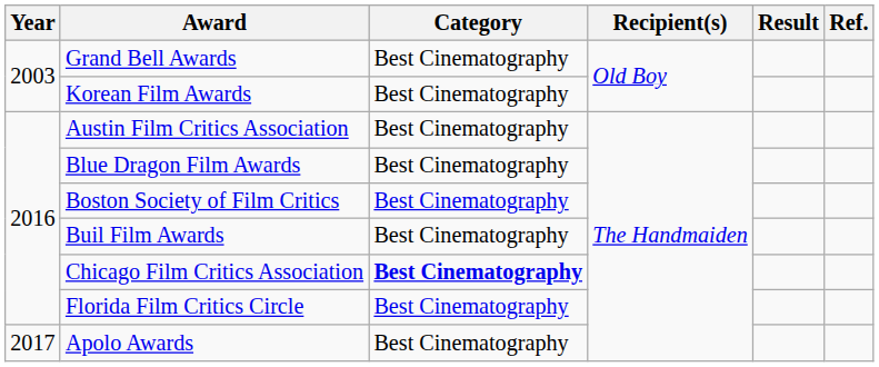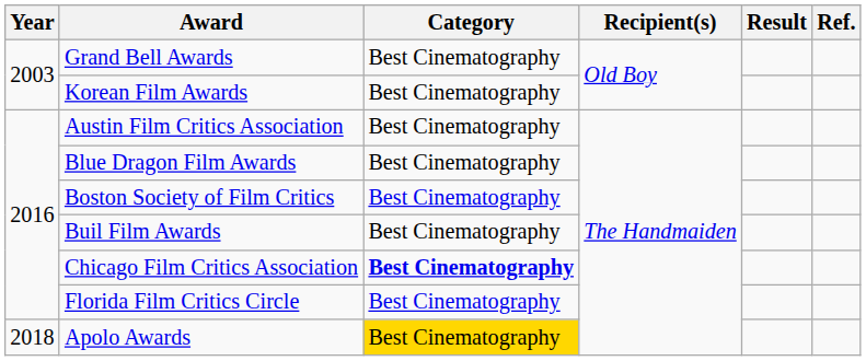 <table class="wikitable">
 <tr style="background:#ccc; text-align:center;">
 <th>Year</th>
 <th>Award</th>
 <th>Category</th>
 <th>Recipient(s)</th>
 <th>Result</th>
 <th>Ref.</th>
 </tr>
 <tr>
 <td rowspan="2">2003</td>
 <td><a href='#'>Grand Bell Awards</a></td>
 <td>Best Cinematography</td>
 <td rowspan="2"><em><a href='#'>Old Boy</a></em></td>
 <td></td>
 <td></td>
 </tr>
 <tr>
 <td><a href='#'>Korean Film Awards</a></td>
 <td>Best Cinematography</td>
 <td></td>
 <td></td>
 </tr>
 <tr>
 <td rowspan="6">2016</td>
 <td><a href='#'>Austin Film Critics Association</a></td>
 <td>Best Cinematography</td>
 <td rowspan="7"><em><a href='#'>The Handmaiden</a></em></td>
 <td></td>
 <td></td>
 </tr>
 <tr>
 <td><a href='#'>Blue Dragon Film Awards</a></td>
 <td>Best Cinematography</td>
 <td></td>
 <td></td>
 </tr>
 <tr>
 <td><a href='#'>Boston Society of Film Critics</a></td>
 <td><a href='#'>Best Cinematography</a></td>
 <td></td>
 <td></td>
 </tr>
 <tr>
 <td><a href='#'>Buil Film Awards</a></td>
 <td>Best Cinematography</td>
 <td></td>
 <td></td>
 </tr>
 <tr>
 <td><a href='#'>Chicago Film Critics Association</a></td>
 <td><strong><a href='#'>Best Cinematography</a></strong></td>
 <td></td>
 <td></td>
 </tr>
 <tr>
 <td><a href='#'>Florida Film Critics Circle</a></td>
 <td><a href='#'>Best Cinematography</a></td>
 <td></td>
 <td></td>
 </tr>
 <tr>
-<td>2017</td>
+<td>2018</td>
 <td><a href='#'>Apolo Awards</a></td>
-<td>Best Cinematography</td>
+<td style="background: gold;">Best Cinematography</td>
 <td></td>
 <td></td>
 </tr>
 </table>
